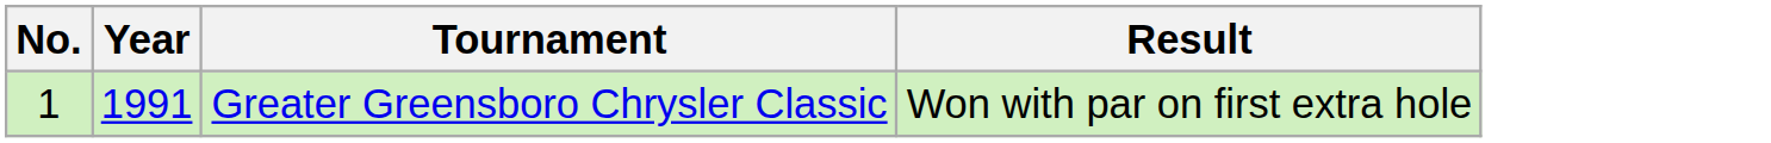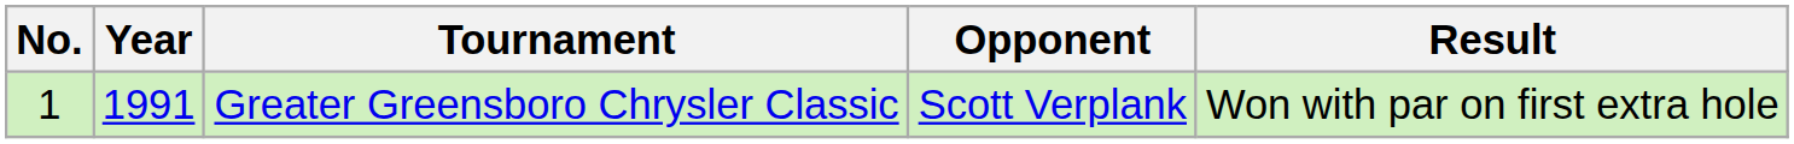 <table class="wikitable" style="font-size:95%;">
 <tr>
 <th>No.</th>
 <th>Year</th>
 <th>Tournament</th>
+<th>Opponent</th>
 <th>Result</th>
 </tr>
 <tr style="background:#D0F0C0;">
 <td align=center>1</td>
 <td><a href='#'>1991</a></td>
 <td><a href='#'>Greater Greensboro Chrysler Classic</a></td>
+<td> <a href='#'>Scott Verplank</a></td>
 <td>Won with par on first extra hole</td>
 </tr>
 </table>
